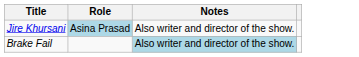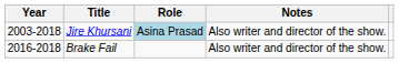 <table class="wikitable sortable plainrowheaders">
 <tr>
+<th>Year</th>
 <th>Title</th>
 <th>Role</th>
 <th>Notes</th>
 <th class="unsortable"></th>
 </tr>
 <tr>
+<td>2003-2018</td>
 <td><em><a href='#'>Jire Khursani</a></em></td>
 <td style="background: lightblue;">Asina Prasad</td>
 <td>Also writer and director of the show.</td>
 <td></td>
 </tr>
 <tr>
+<td>2016-2018</td>
 <td><em>Brake Fail</em></td>
 <td></td>
-<td style="background: lightblue;">Also writer and director of the show.</td>
+<td>Also writer and director of the show.</td>
 <td></td>
 </tr>
 </table>
